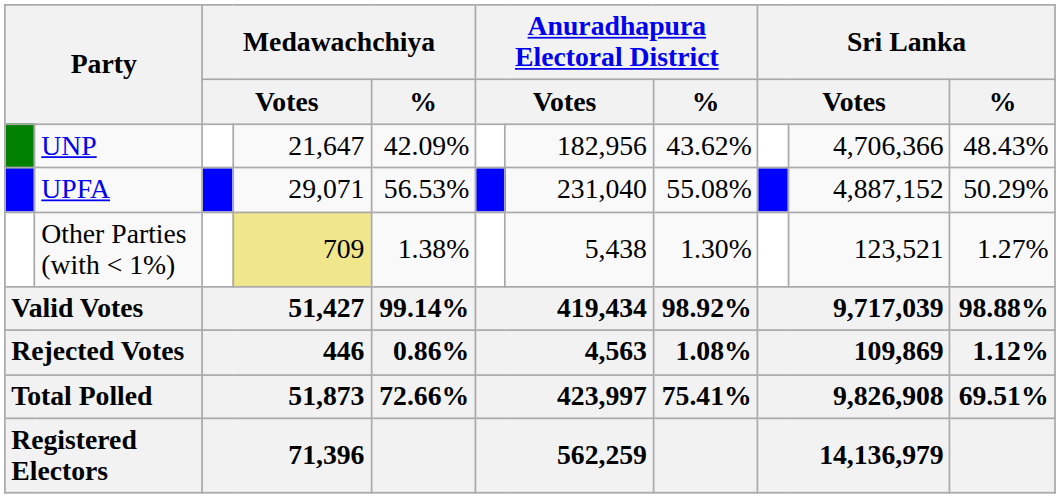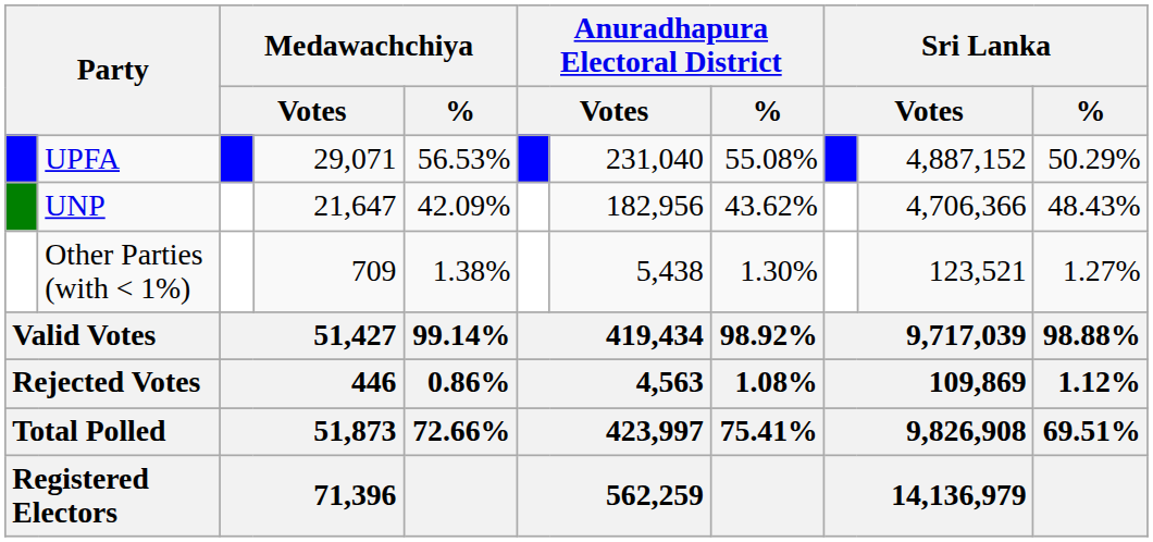 <table class="wikitable">
 <tr>
 <th colspan="2" width="144px"rowspan="2">Party</th>
 <th colspan="3" width="216px">Medawachchiya</th>
 <th colspan="3" width="216px"><a href='#'>Anuradhapura Electoral District</a></th>
 <th colspan="3" width="216px">Sri Lanka</th>
 </tr>
 <tr>
 <th colspan="2" width="144px">Votes</th>
 <th>%</th>
 <th colspan="2" width="144px">Votes</th>
 <th>%</th>
 <th colspan="2" width="144px">Votes</th>
 <th>%</th>
 </tr>
 <tr>
+<td style="background-color:blue;" width="10px"></td>
+<td style="text-align:left;"><a href='#'>UPFA</a></td>
+<td style="background-color:blue;" width="10px"></td>
+<td style="text-align:right;">29,071</td>
+<td style="text-align:right;">56.53%</td>
+<td style="background-color:blue;" width="10px"></td>
+<td style="text-align:right;">231,040</td>
+<td style="text-align:right;">55.08%</td>
+<td style="background-color:blue;" width="10px"></td>
+<td style="text-align:right;">4,887,152</td>
+<td style="text-align:right;">50.29%</td>
+</tr>
+<tr>
 <td style="background-color:green;" width="10px"></td>
 <td style="text-align:left;"><a href='#'>UNP</a></td>
 <td style="background-color:white;" width="10px"></td>
 <td style="text-align:right;">21,647</td>
 <td style="text-align:right;">42.09%</td>
 <td style="background-color:white;" width="10px"></td>
 <td style="text-align:right;">182,956</td>
 <td style="text-align:right;">43.62%</td>
 <td style="background-color:white;" width="10px"></td>
 <td style="text-align:right;">4,706,366</td>
 <td style="text-align:right;">48.43%</td>
 </tr>
 <tr>
-<td style="background-color:blue;" width="10px"></td>
-<td style="text-align:left;"><a href='#'>UPFA</a></td>
-<td style="background-color:blue;" width="10px"></td>
-<td style="text-align:right;">29,071</td>
-<td style="text-align:right;">56.53%</td>
-<td style="background-color:blue;" width="10px"></td>
-<td style="text-align:right;">231,040</td>
-<td style="text-align:right;">55.08%</td>
-<td style="background-color:blue;" width="10px"></td>
-<td style="text-align:right;">4,887,152</td>
-<td style="text-align:right;">50.29%</td>
-</tr>
-<tr>
 <td style="background-color:white;" width="10px"></td>
 <td style="text-align:left;">Other Parties (with < 1%)</td>
 <td style="background-color:white;" width="10px"></td>
-<td style="background: khaki; text-align:right;">709</td>
+<td style="text-align:right;">709</td>
 <td style="text-align:right;">1.38%</td>
 <td style="background-color:white;" width="10px"></td>
 <td style="text-align:right;">5,438</td>
 <td style="text-align:right;">1.30%</td>
 <td style="background-color:white;" width="10px"></td>
 <td style="text-align:right;">123,521</td>
 <td style="text-align:right;">1.27%</td>
 </tr>
 <tr>
 <th colspan="2" width="144px"style="text-align:left;">Valid Votes</th>
 <th style="text-align:right;"colspan="2" width="144px">51,427</th>
 <th style="text-align:right;">99.14%</th>
 <th style="text-align:right;"colspan="2" width="144px">419,434</th>
 <th style="text-align:right;">98.92%</th>
 <th style="text-align:right;"colspan="2" width="144px">9,717,039</th>
 <th style="text-align:right;">98.88%</th>
 </tr>
 <tr>
 <th colspan="2" width="144px"style="text-align:left;">Rejected Votes</th>
 <th style="text-align:right;"colspan="2" width="144px">446</th>
 <th style="text-align:right;">0.86%</th>
 <th style="text-align:right;"colspan="2" width="144px">4,563</th>
 <th style="text-align:right;">1.08%</th>
 <th style="text-align:right;"colspan="2" width="144px">109,869</th>
 <th style="text-align:right;">1.12%</th>
 </tr>
 <tr>
 <th colspan="2" width="144px"style="text-align:left;">Total Polled</th>
 <th style="text-align:right;"colspan="2" width="144px">51,873</th>
 <th style="text-align:right;">72.66%</th>
 <th style="text-align:right;"colspan="2" width="144px">423,997</th>
 <th style="text-align:right;">75.41%</th>
 <th style="text-align:right;"colspan="2" width="144px">9,826,908</th>
 <th style="text-align:right;">69.51%</th>
 </tr>
 <tr>
 <th colspan="2" width="144px"style="text-align:left;">Registered Electors</th>
 <th style="text-align:right;"colspan="2" width="144px">71,396</th>
 <th></th>
 <th style="text-align:right;"colspan="2" width="144px">562,259</th>
 <th></th>
 <th style="text-align:right;"colspan="2" width="144px">14,136,979</th>
 <th></th>
 </tr>
 </table>
